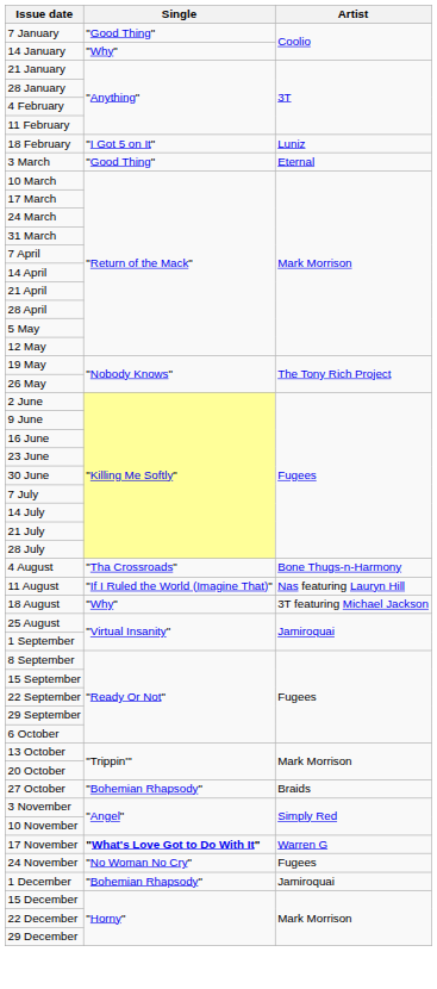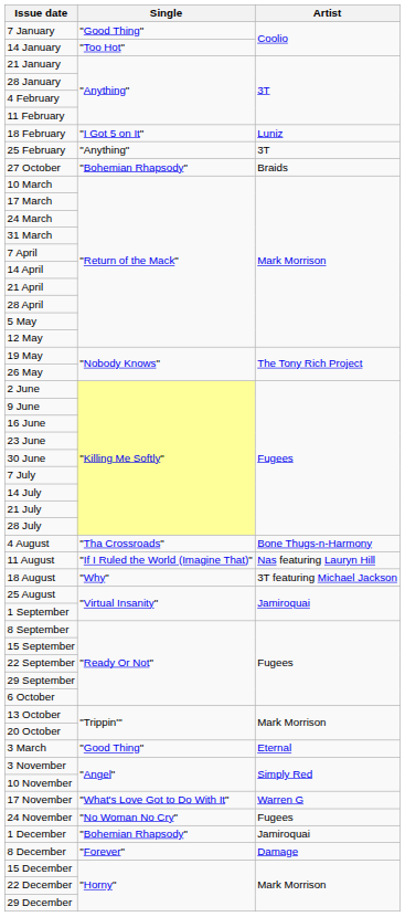 <table class="wikitable plainrowheaders">
 <tr>
 <th scope=col>Issue date</th>
 <th scope=col>Single</th>
 <th scope=col>Artist</th>
 </tr>
 <tr>
 <td>7 January</td>
 <td>"<a href='#'>Good Thing</a>"</td>
 <td rowspan="2"><a href='#'>Coolio</a></td>
 </tr>
 <tr>
 <td>14 January</td>
-<td>"<a href='#'>Why</a>"</td>
+<td>"<a href='#'>Too Hot</a>"</td>
 </tr>
 <tr>
 <td>21 January</td>
 <td rowspan="4">"<a href='#'>Anything</a>"</td>
 <td rowspan="4"><a href='#'>3T</a></td>
 </tr>
 <tr>
 <td>28 January</td>
 </tr>
 <tr>
 <td>4 February</td>
 </tr>
 <tr>
 <td>11 February</td>
 </tr>
 <tr>
 <td>18 February</td>
 <td>"<a href='#'>I Got 5 on It</a>"</td>
 <td><a href='#'>Luniz</a></td>
 </tr>
 <tr>
-<td>3 March</td>
-<td>"<a href='#'>Good Thing</a>"</td>
-<td><a href='#'>Eternal</a></td>
+<td>25 February</td>
+<td>"Anything"</td>
+<td>3T</td>
+</tr>
+<tr>
+<td>27 October</td>
+<td>"<a href='#'>Bohemian Rhapsody</a>"</td>
+<td>Braids</td>
 </tr>
 <tr>
 <td>10 March</td>
 <td rowspan="10">"<a href='#'>Return of the Mack</a>"</td>
 <td rowspan="10"><a href='#'>Mark Morrison</a></td>
 </tr>
 <tr>
 <td>17 March</td>
 </tr>
 <tr>
 <td>24 March</td>
 </tr>
 <tr>
 <td>31 March</td>
 </tr>
 <tr>
 <td>7 April</td>
 </tr>
 <tr>
 <td>14 April</td>
 </tr>
 <tr>
 <td>21 April</td>
 </tr>
 <tr>
 <td>28 April</td>
 </tr>
 <tr>
 <td>5 May</td>
 </tr>
 <tr>
 <td>12 May</td>
 </tr>
 <tr>
 <td>19 May</td>
 <td rowspan="2">"<a href='#'>Nobody Knows</a>"</td>
 <td rowspan="2"><a href='#'>The Tony Rich Project</a></td>
 </tr>
 <tr>
 <td>26 May</td>
 </tr>
 <tr>
 <td>2 June</td>
 <td rowspan="9"  bgcolor=#FFFF99>"<a href='#'>Killing Me Softly</a>" </td>
 <td rowspan="9"><a href='#'>Fugees</a></td>
 </tr>
 <tr>
 <td>9 June</td>
 </tr>
 <tr>
 <td>16 June</td>
 </tr>
 <tr>
 <td>23 June</td>
 </tr>
 <tr>
 <td>30 June</td>
 </tr>
 <tr>
 <td>7 July</td>
 </tr>
 <tr>
 <td>14 July</td>
 </tr>
 <tr>
 <td>21 July</td>
 </tr>
 <tr>
 <td>28 July</td>
 </tr>
 <tr>
 <td>4 August</td>
 <td>"<a href='#'>Tha Crossroads</a>"</td>
 <td><a href='#'>Bone Thugs-n-Harmony</a></td>
 </tr>
 <tr>
 <td>11 August</td>
 <td>"<a href='#'>If I Ruled the World (Imagine That)</a>"</td>
 <td><a href='#'>Nas</a> featuring <a href='#'>Lauryn Hill</a></td>
 </tr>
 <tr>
 <td>18 August</td>
 <td>"<a href='#'>Why</a>"</td>
 <td>3T featuring <a href='#'>Michael Jackson</a></td>
 </tr>
 <tr>
 <td>25 August</td>
 <td rowspan="2">"<a href='#'>Virtual Insanity</a>"</td>
 <td rowspan="2"><a href='#'>Jamiroquai</a></td>
 </tr>
 <tr>
 <td>1 September</td>
 </tr>
 <tr>
 <td>8 September</td>
 <td rowspan="5">"<a href='#'>Ready Or Not</a>"</td>
 <td rowspan="5">Fugees</td>
 </tr>
 <tr>
 <td>15 September</td>
 </tr>
 <tr>
 <td>22 September</td>
 </tr>
 <tr>
 <td>29 September</td>
 </tr>
 <tr>
 <td>6 October</td>
 </tr>
 <tr>
 <td>13 October</td>
 <td rowspan="2">"Trippin'"</td>
 <td rowspan="2">Mark Morrison</td>
 </tr>
 <tr>
 <td>20 October</td>
 </tr>
 <tr>
-<td>27 October</td>
-<td>"<a href='#'>Bohemian Rhapsody</a>"</td>
-<td>Braids</td>
+<td>3 March</td>
+<td>"<a href='#'>Good Thing</a>"</td>
+<td><a href='#'>Eternal</a></td>
 </tr>
 <tr>
 <td>3 November</td>
 <td rowspan="2">"<a href='#'>Angel</a>"</td>
 <td rowspan="2"><a href='#'>Simply Red</a></td>
 </tr>
 <tr>
 <td>10 November</td>
 </tr>
 <tr>
 <td>17 November</td>
-<td><strong>"<a href='#'>What's Love Got to Do With It</a>"</strong></td>
+<td>"<a href='#'>What's Love Got to Do With It</a>"</td>
 <td><a href='#'>Warren G</a></td>
 </tr>
 <tr>
 <td>24 November</td>
 <td>"<a href='#'>No Woman No Cry</a>"</td>
 <td>Fugees</td>
 </tr>
 <tr>
 <td>1 December</td>
 <td>"<a href='#'>Bohemian Rhapsody</a>"</td>
 <td>Jamiroquai</td>
 </tr>
 <tr>
+<td>8 December</td>
+<td>"<a href='#'>Forever</a>"</td>
+<td><a href='#'>Damage</a></td>
+</tr>
+<tr>
 <td>15 December</td>
 <td rowspan="3">"<a href='#'>Horny</a>"</td>
 <td rowspan="3">Mark Morrison</td>
 </tr>
 <tr>
 <td>22 December</td>
 </tr>
 <tr>
 <td>29 December</td>
 </tr>
 </table>
